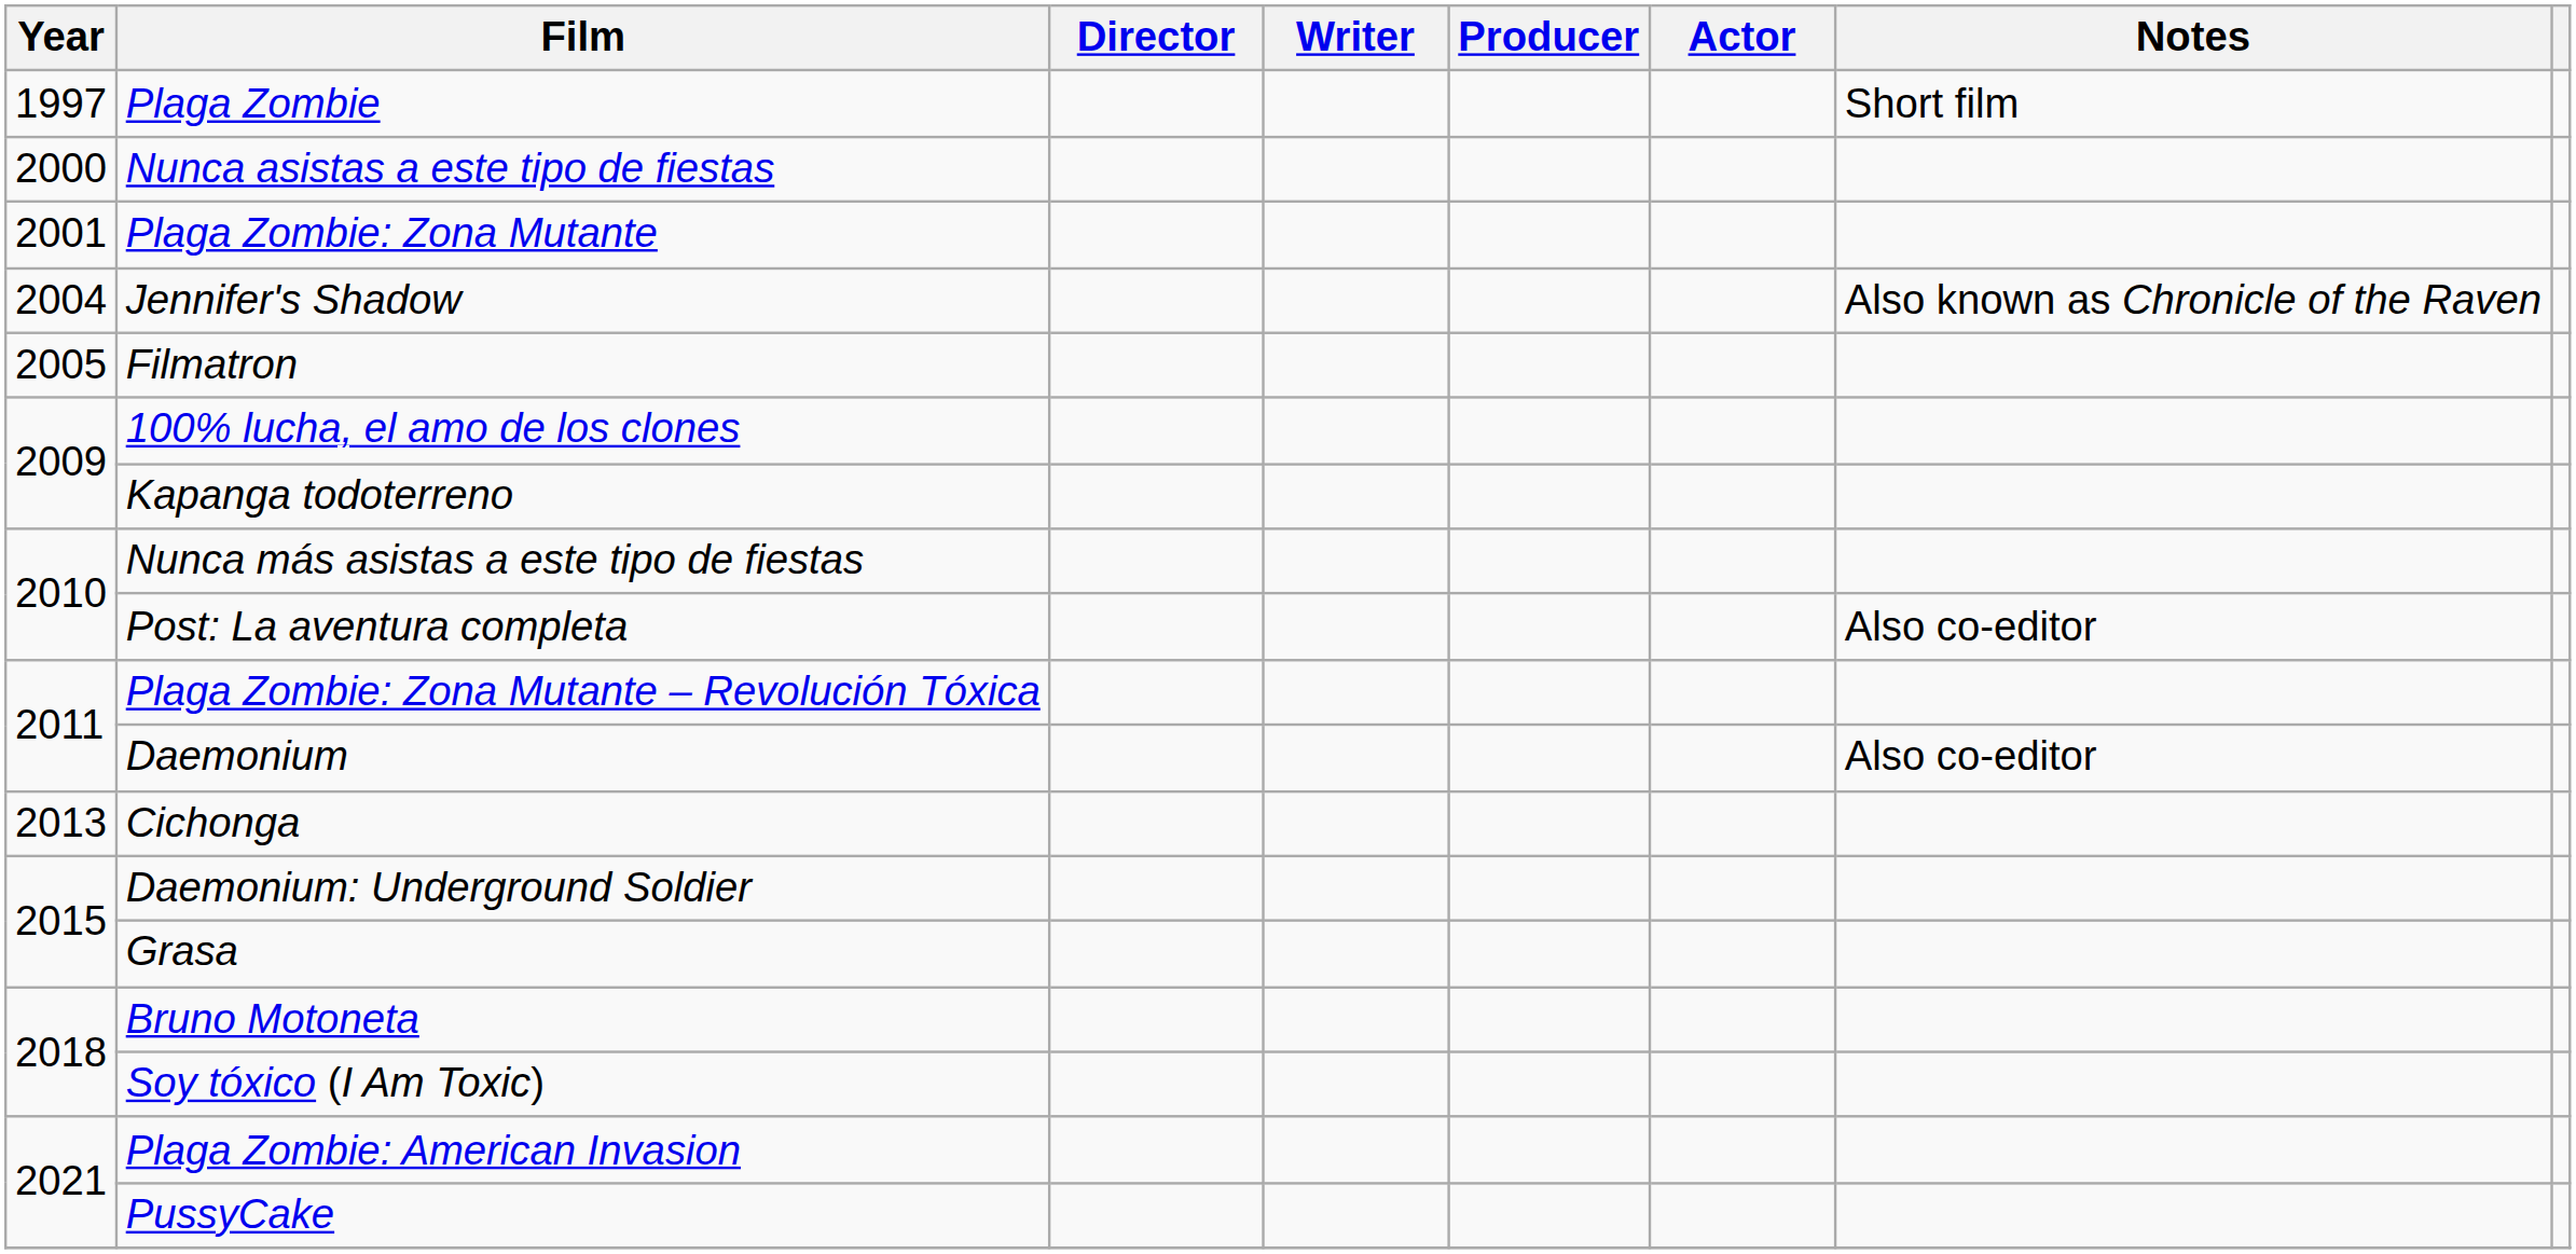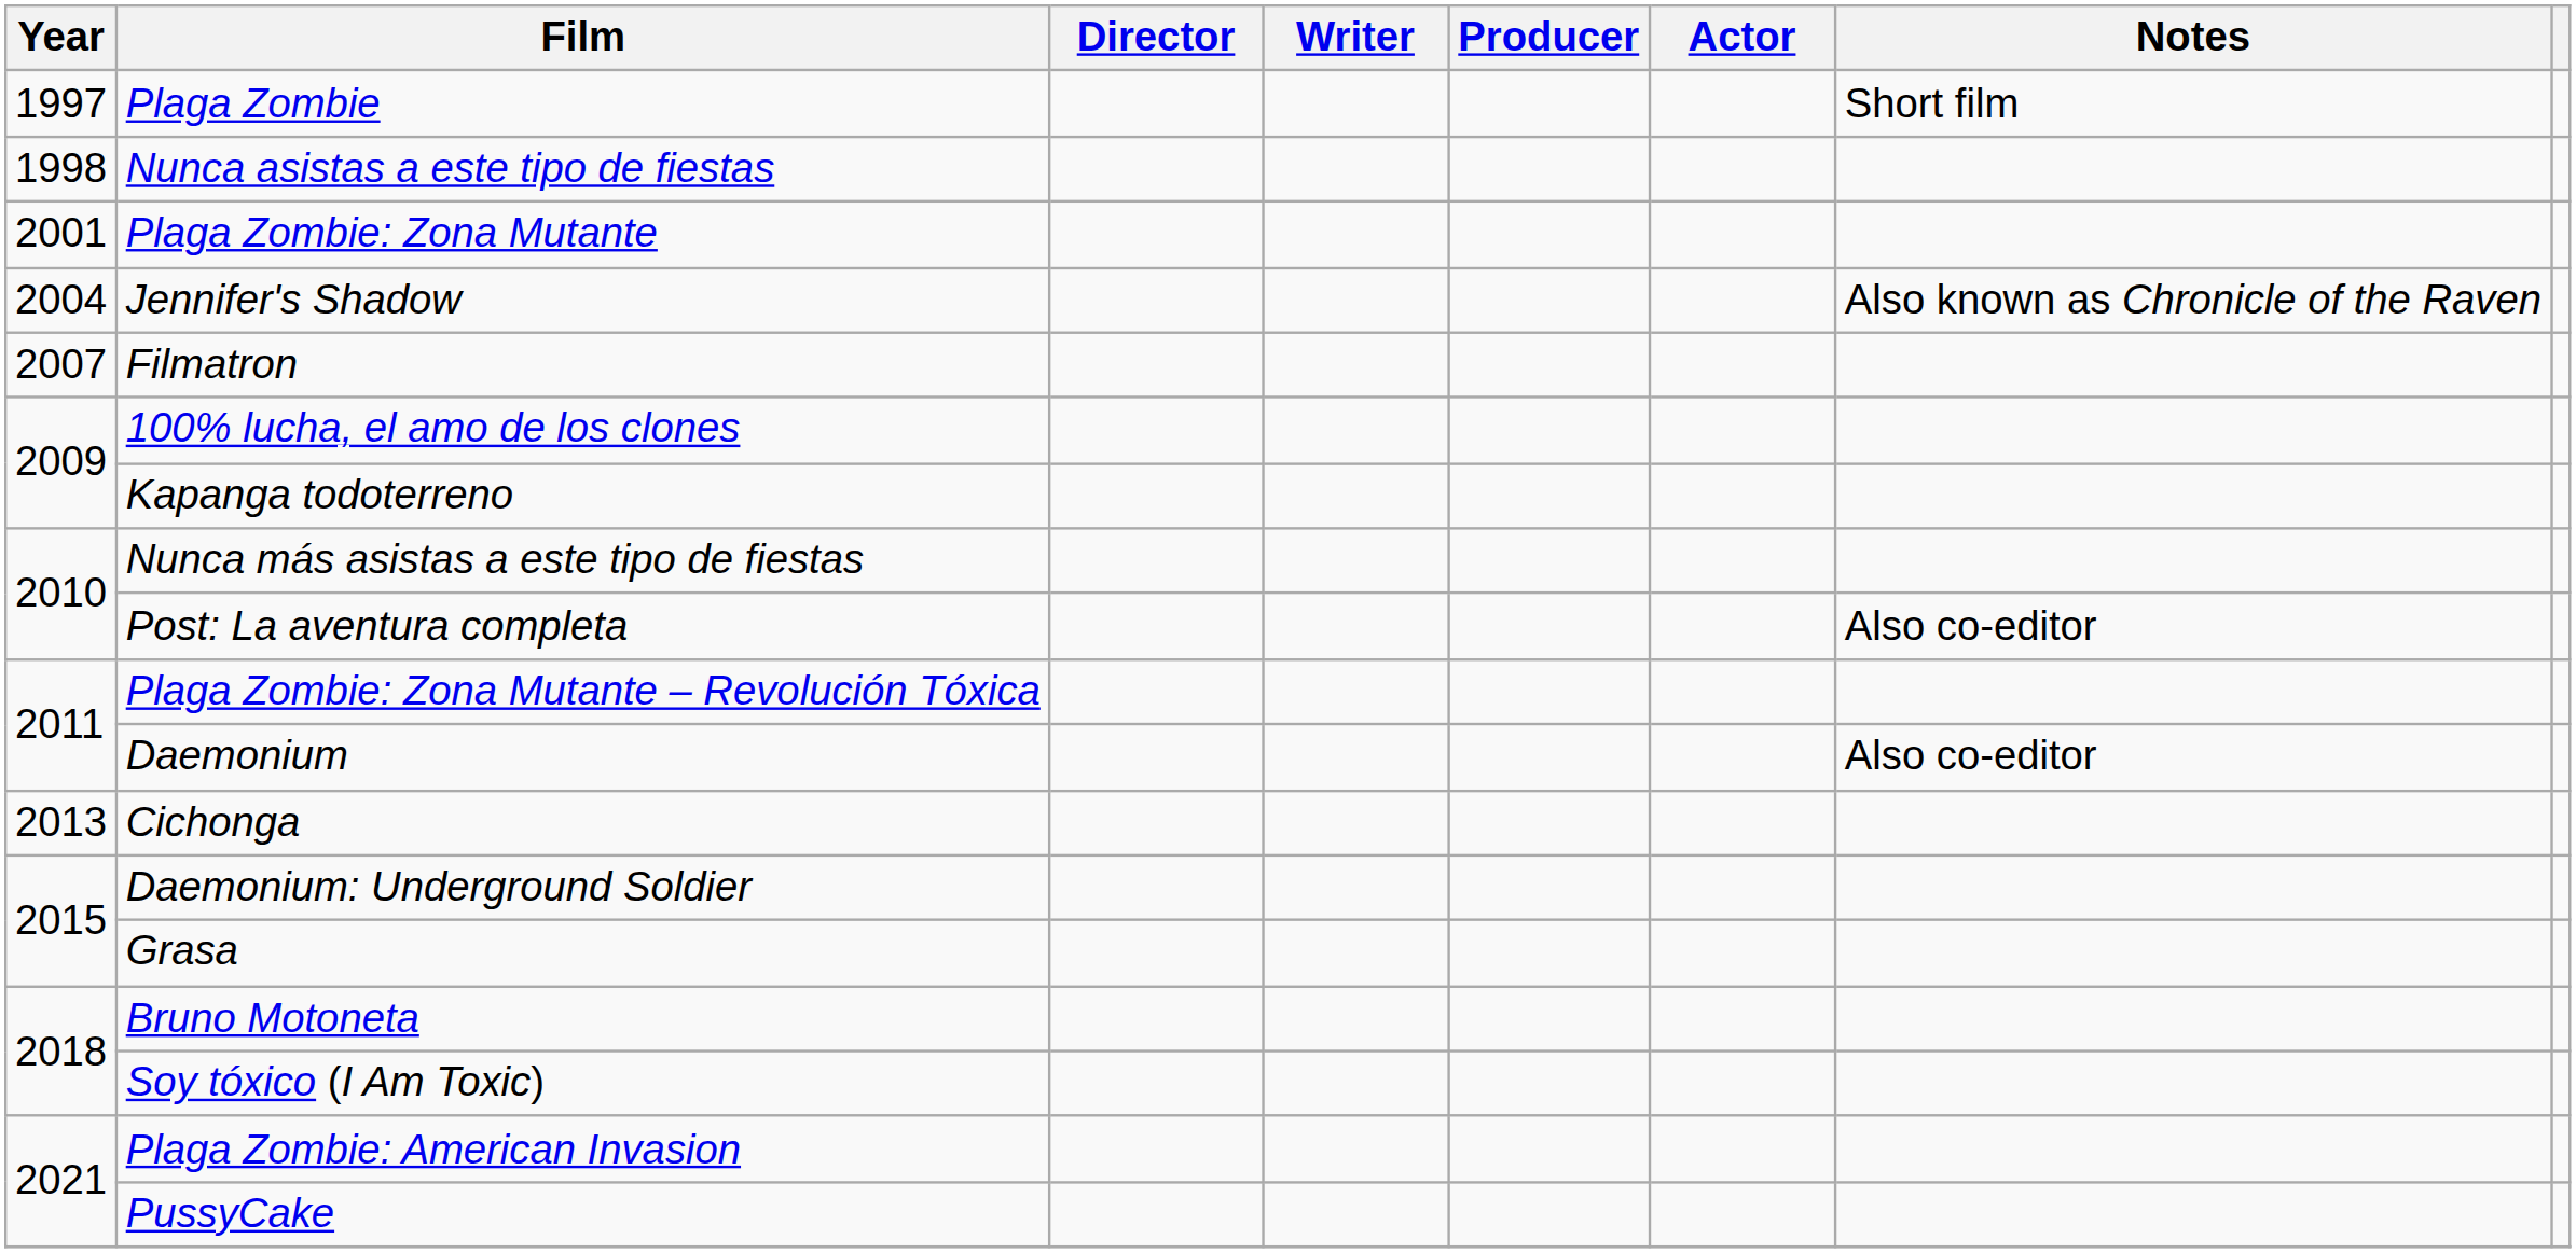 <table class="wikitable sortable">
 <tr>
 <th>Year</th>
 <th>Film</th>
 <th width="75"><a href='#'>Director</a></th>
 <th width="65"><a href='#'>Writer</a></th>
 <th width="65"><a href='#'>Producer</a></th>
 <th width="65"><a href='#'>Actor</a></th>
 <th>Notes</th>
 <th class=unsortable></th>
 </tr>
 <tr>
 <td>1997</td>
 <td><em><a href='#'>Plaga Zombie</a></em></td>
 <td></td>
 <td></td>
 <td></td>
 <td></td>
 <td>Short film</td>
 <td style="text-align: center;"></td>
 </tr>
 <tr>
-<td>2000</td>
+<td>1998</td>
 <td><em><a href='#'>Nunca asistas a este tipo de fiestas</a></em></td>
 <td></td>
 <td></td>
 <td></td>
 <td></td>
 <td></td>
 <td style="text-align: center;"></td>
 </tr>
 <tr>
 <td>2001</td>
 <td><em><a href='#'>Plaga Zombie: Zona Mutante</a></em></td>
 <td></td>
 <td></td>
 <td></td>
 <td></td>
 <td></td>
 <td style="text-align: center;"></td>
 </tr>
 <tr>
 <td>2004</td>
 <td><em>Jennifer's Shadow</em></td>
 <td></td>
 <td></td>
 <td></td>
 <td></td>
 <td>Also known as <em>Chronicle of the Raven</em></td>
 <td style="text-align: center;"></td>
 </tr>
 <tr>
-<td>2005</td>
+<td>2007</td>
 <td><em>Filmatron</em></td>
 <td></td>
 <td></td>
 <td></td>
 <td></td>
 <td></td>
 <td style="text-align: center;"></td>
 </tr>
 <tr>
 <td rowspan=2>2009</td>
 <td><em><a href='#'>100% lucha, el amo de los clones</a></em></td>
 <td></td>
 <td></td>
 <td></td>
 <td></td>
 <td></td>
 <td style="text-align: center;"></td>
 </tr>
 <tr>
 <td><em>Kapanga todoterreno</em></td>
 <td></td>
 <td></td>
 <td></td>
 <td></td>
 <td></td>
 <td style="text-align: center;"></td>
 </tr>
 <tr>
 <td rowspan=2>2010</td>
 <td><em>Nunca más asistas a este tipo de fiestas</em></td>
 <td></td>
 <td></td>
 <td></td>
 <td></td>
 <td></td>
 <td style="text-align: center;"></td>
 </tr>
 <tr>
 <td><em>Post: La aventura completa</em></td>
 <td></td>
 <td></td>
 <td></td>
 <td></td>
 <td>Also co-editor</td>
 <td style="text-align: center;"></td>
 </tr>
 <tr>
 <td rowspan=2>2011</td>
 <td><em><a href='#'>Plaga Zombie: Zona Mutante – Revolución Tóxica</a></em></td>
 <td></td>
 <td></td>
 <td></td>
 <td></td>
 <td></td>
 <td style="text-align: center;"></td>
 </tr>
 <tr>
 <td><em>Daemonium</em></td>
 <td></td>
 <td></td>
 <td></td>
 <td></td>
 <td>Also co-editor</td>
 <td style="text-align: center;"></td>
 </tr>
 <tr>
 <td>2013</td>
 <td><em>Cichonga</em></td>
 <td></td>
 <td></td>
 <td></td>
 <td></td>
 <td></td>
 <td style="text-align: center;"></td>
 </tr>
 <tr>
 <td rowspan=2>2015</td>
 <td><em>Daemonium: Underground Soldier</em></td>
 <td></td>
 <td></td>
 <td></td>
 <td></td>
 <td></td>
 <td style="text-align: center;"></td>
 </tr>
 <tr>
 <td><em>Grasa</em></td>
 <td></td>
 <td></td>
 <td></td>
 <td></td>
 <td></td>
 <td style="text-align: center;"></td>
 </tr>
 <tr>
 <td rowspan=2>2018</td>
 <td><em><a href='#'>Bruno Motoneta</a></em></td>
 <td></td>
 <td></td>
 <td></td>
 <td></td>
 <td></td>
 <td style="text-align: center;"></td>
 </tr>
 <tr>
 <td><em><a href='#'>Soy tóxico</a></em> (<em>I Am Toxic</em>)</td>
 <td></td>
 <td></td>
 <td></td>
 <td></td>
 <td></td>
 <td style="text-align: center;"></td>
 </tr>
 <tr>
 <td rowspan=2>2021</td>
 <td><em><a href='#'>Plaga Zombie: American Invasion</a></em></td>
 <td></td>
 <td></td>
 <td></td>
 <td></td>
 <td></td>
 <td style="text-align: center;"></td>
 </tr>
 <tr>
 <td><em><a href='#'>PussyCake</a></em></td>
 <td></td>
 <td></td>
 <td></td>
 <td></td>
 <td></td>
 <td style="text-align: center;"></td>
 </tr>
 <tr>
 </tr>
 </table>
